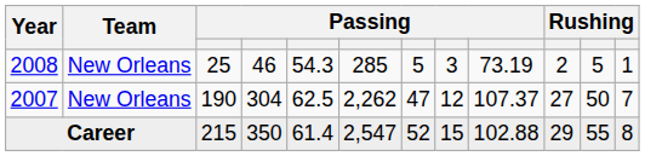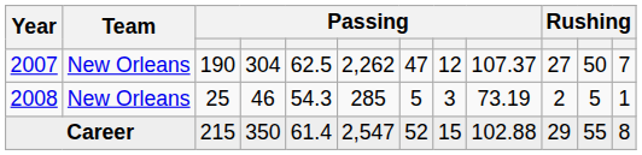 <table class="wikitable sortable" style="text-align:center">
 <tr>
 <th rowspan=2>Year</th>
 <th rowspan=2>Team</th>
 <th colspan=7>Passing</th>
 <th colspan=3>Rushing</th>
 </tr>
 <tr>
 <th></th>
 <th></th>
 <th></th>
 <th></th>
 <th></th>
 <th></th>
 <th></th>
 <th></th>
 <th></th>
 <th></th>
 </tr>
 <tr>
+<td><a href='#'>2007</a></td>
+<td><a href='#'>New Orleans</a></td>
+<td>190</td>
+<td>304</td>
+<td>62.5</td>
+<td>2,262</td>
+<td>47</td>
+<td>12</td>
+<td>107.37</td>
+<td>27</td>
+<td>50</td>
+<td>7</td>
+</tr>
+<tr>
 <td><a href='#'>2008</a></td>
 <td><a href='#'>New Orleans</a></td>
 <td>25</td>
 <td>46</td>
 <td>54.3</td>
 <td>285</td>
 <td>5</td>
 <td>3</td>
 <td>73.19</td>
 <td>2</td>
 <td>5</td>
 <td>1</td>
-</tr>
-<tr>
-<td><a href='#'>2007</a></td>
-<td><a href='#'>New Orleans</a></td>
-<td>190</td>
-<td>304</td>
-<td>62.5</td>
-<td>2,262</td>
-<td>47</td>
-<td>12</td>
-<td>107.37</td>
-<td>27</td>
-<td>50</td>
-<td>7</td>
 </tr>
 <tr class="sortbottom" style="background:#eee;">
 <td colspan=2><strong>Career</strong></td>
 <td>215</td>
 <td>350</td>
 <td>61.4</td>
 <td>2,547</td>
 <td>52</td>
 <td>15</td>
 <td>102.88</td>
 <td>29</td>
 <td>55</td>
 <td>8</td>
 </tr>
 </table>
